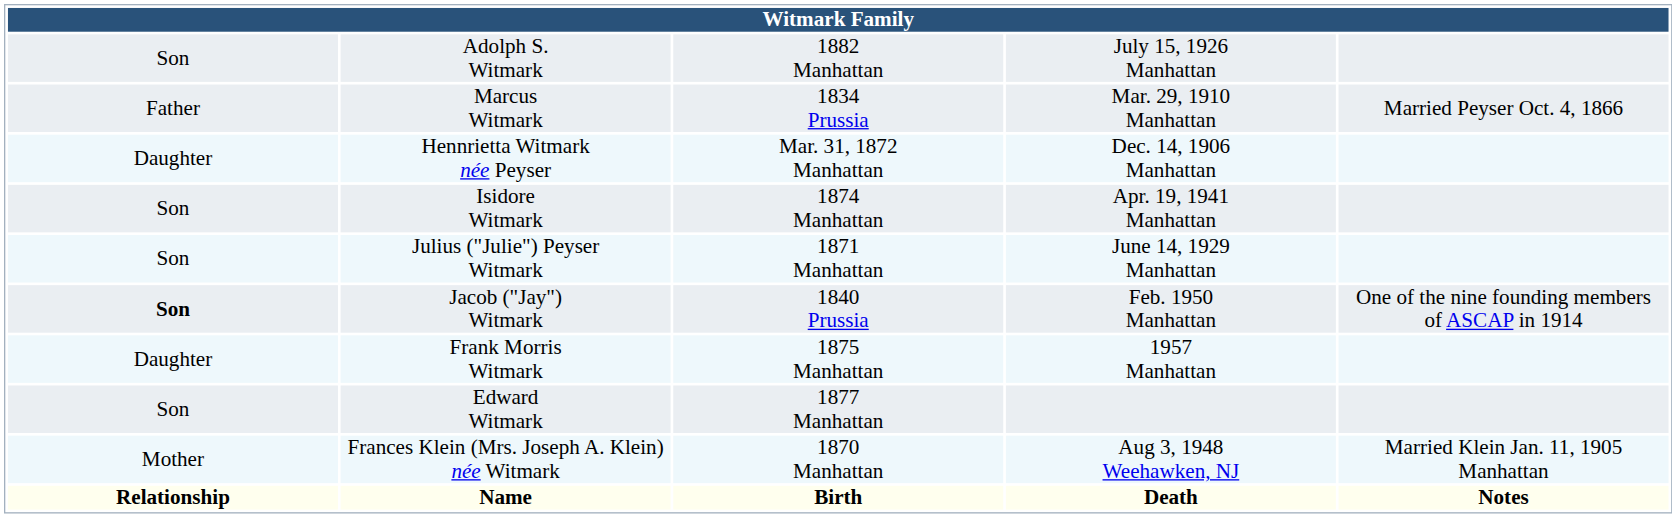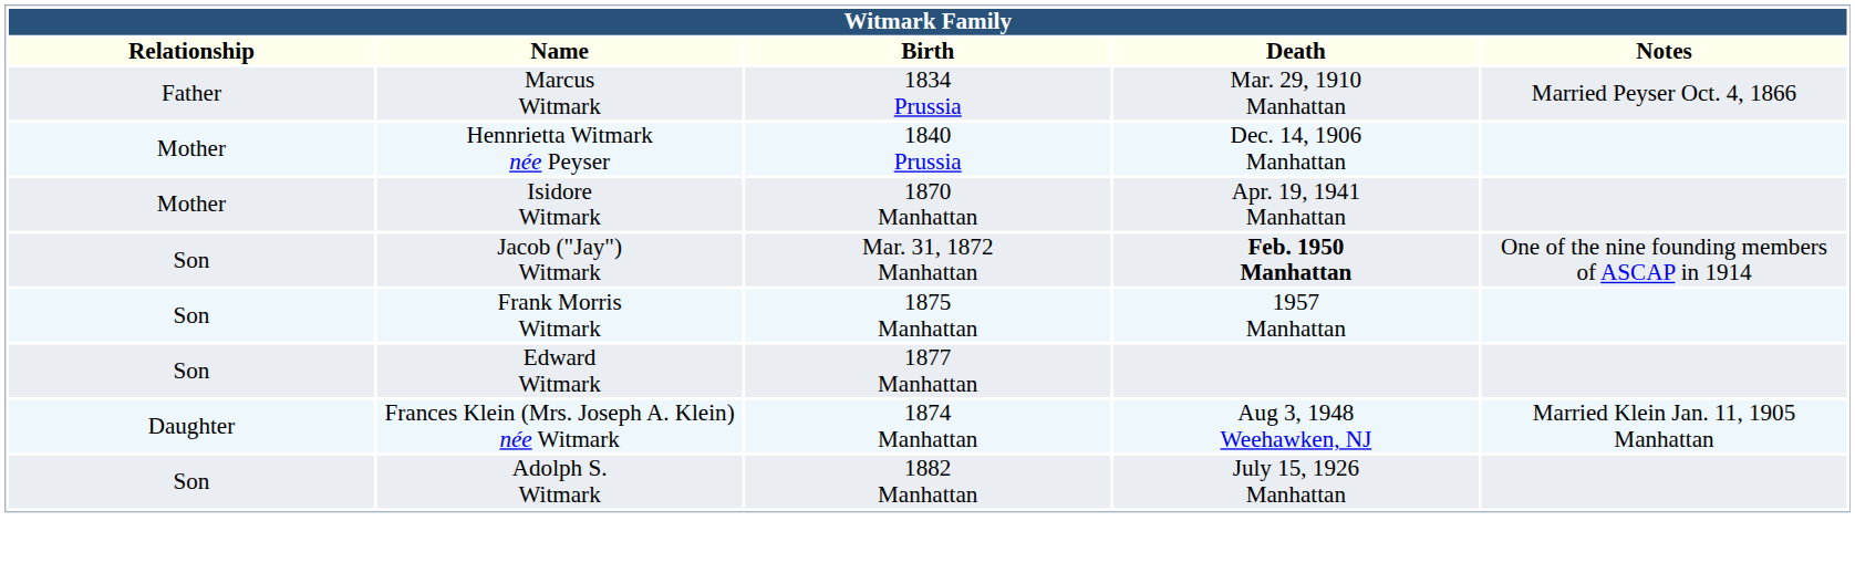 <table width="100%" border="0" cellpadding="0" style="border:1px solid #A3B1BF; color: black; background-color: white;">
 <tr valign="bottom" style="text-align:center">
 <td colspan="5" style="color: white; background:#29527A"><strong>Witmark Family</strong></td>
 </tr>
-<tr valign="center" style="text-align:center; background-color:#EAEEF2">
-<td width="20%">Son</td>
-<td width="20%">Adolph S.<br>Witmark</td>
-<td width="20%">1882<br>Manhattan</td>
-<td width="20%">July 15, 1926<br>Manhattan</td>
-<td width="20%"></td>
+<tr valign="bottom" style="text-align:center">
+<td width="20%"; style="background-color:#ffffee"><strong>Relationship</strong></td>
+<td width="20%"; style="background-color:#ffffee"><strong>Name</strong></td>
+<td width="20%"; style="background-color:#ffffee"><strong>Birth</strong></td>
+<td width="20%"; style="background-color:#ffffee"><strong>Death</strong></td>
+<td width="20%"; style="background-color:#ffffee"><strong>Notes</strong></td>
 </tr>
 <tr valign="center" style="text-align:center">
 <td width="20%"; style="background-color:#EAEEF2">Father</td>
 <td width="20%"; style="background-color:#EAEEF2">Marcus<br>Witmark</td>
 <td width="20%"; style="background-color:#EAEEF2">1834<br><a href='#'>Prussia</a></td>
 <td width="20%"; style="background-color:#EAEEF2">Mar. 29, 1910<br>Manhattan</td>
 <td width="20%"; style="background-color:#EAEEF2">Married Peyser Oct. 4, 1866</td>
 </tr>
 <tr valign="center" style="text-align:center; background-color:#EEF8FC">
-<td width="20%">Daughter</td>
+<td width="20%">Mother</td>
 <td width="20%">Hennrietta Witmark<br><em><a href='#'>née</a></em> Peyser</td>
-<td width="20%">Mar. 31, 1872<br>Manhattan</td>
+<td width="20%">1840<br><a href='#'>Prussia</a></td>
 <td width="20%">Dec. 14, 1906<br>Manhattan</td>
 <td width="20%"></td>
 </tr>
 <tr valign="center" style="text-align:center; background-color:#EAEEF2">
-<td width="20%">Son</td>
+<td width="20%">Mother</td>
 <td width="20%">Isidore<br>Witmark</td>
-<td width="20%">1874<br>Manhattan</td>
+<td width="20%">1870<br>Manhattan</td>
 <td width="20%">Apr. 19, 1941<br>Manhattan</td>
 <td width="20%"></td>
 </tr>
-<tr valign="center" style="text-align:center; background-color:#EEF8FC">
+<tr valign="center" style="text-align:center; background-color:#EAEEF2">
 <td width="20%">Son</td>
-<td width="20%">Julius ("Julie") Peyser<br>Witmark</td>
-<td width="20%">1871<br>Manhattan</td>
-<td width="20%">June 14, 1929<br>Manhattan</td>
-<td width="20%"></td>
-</tr>
-<tr valign="center" style="text-align:center; background-color:#EAEEF2">
-<td width="20%"><strong>Son</strong></td>
 <td width="20%">Jacob ("Jay")<br>Witmark</td>
-<td width="20%">1840<br><a href='#'>Prussia</a></td>
-<td width="20%">Feb. 1950<br>Manhattan</td>
+<td width="20%">Mar. 31, 1872<br>Manhattan</td>
+<td width="20%"><strong>Feb. 1950<br>Manhattan</strong></td>
 <td width="20%">One of the nine founding members<br>of <a href='#'>ASCAP</a> in 1914</td>
 </tr>
 <tr valign="center" style="text-align:center; background-color:#EEF8FC">
-<td width="20%">Daughter</td>
+<td width="20%">Son</td>
 <td width="20%">Frank Morris<br>Witmark</td>
 <td width="20%">1875<br>Manhattan</td>
 <td width="20%">1957<br>Manhattan</td>
 <td width="20%"></td>
 </tr>
 <tr valign="center" style="text-align:center; background-color:#EAEEF2">
 <td width="20%">Son</td>
 <td width="20%">Edward<br>Witmark</td>
 <td width="20%">1877<br>Manhattan</td>
 <td width="20%"></td>
 <td width="20%"></td>
 </tr>
 <tr valign="center" style="text-align:center; background-color:#EEF8FC">
-<td width="20%">Mother</td>
+<td width="20%">Daughter</td>
 <td width="20%">Frances Klein (Mrs. Joseph A. Klein) <em><a href='#'>née</a></em> Witmark</td>
-<td width="20%">1870<br>Manhattan</td>
+<td width="20%">1874<br>Manhattan</td>
 <td width="20%">Aug 3, 1948<br><a href='#'>Weehawken, NJ</a></td>
 <td width="20%">Married Klein Jan. 11, 1905<br>Manhattan</td>
 </tr>
-<tr valign="bottom" style="text-align:center">
-<td width="20%"; style="background-color:#ffffee"><strong>Relationship</strong></td>
-<td width="20%"; style="background-color:#ffffee"><strong>Name</strong></td>
-<td width="20%"; style="background-color:#ffffee"><strong>Birth</strong></td>
-<td width="20%"; style="background-color:#ffffee"><strong>Death</strong></td>
-<td width="20%"; style="background-color:#ffffee"><strong>Notes</strong></td>
+<tr valign="center" style="text-align:center; background-color:#EAEEF2">
+<td width="20%">Son</td>
+<td width="20%">Adolph S.<br>Witmark</td>
+<td width="20%">1882<br>Manhattan</td>
+<td width="20%">July 15, 1926<br>Manhattan</td>
+<td width="20%"></td>
 </tr>
 </table>
